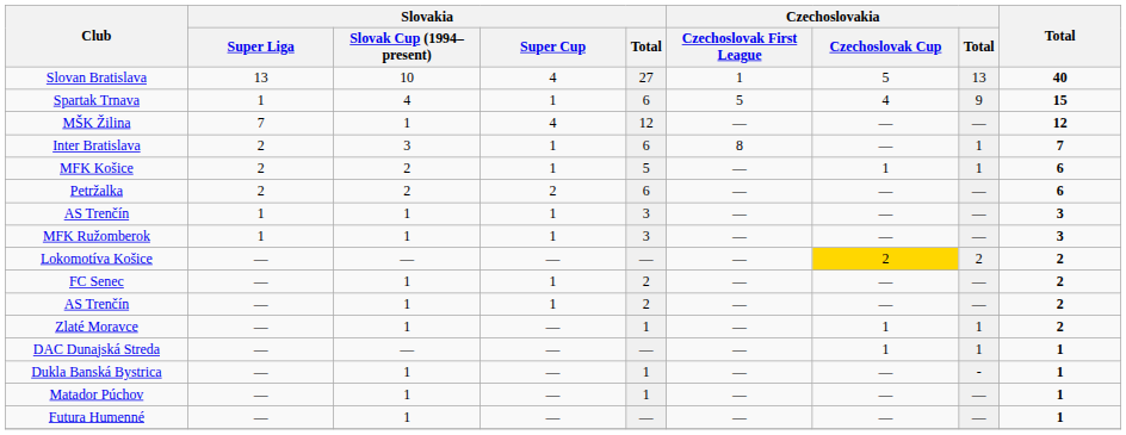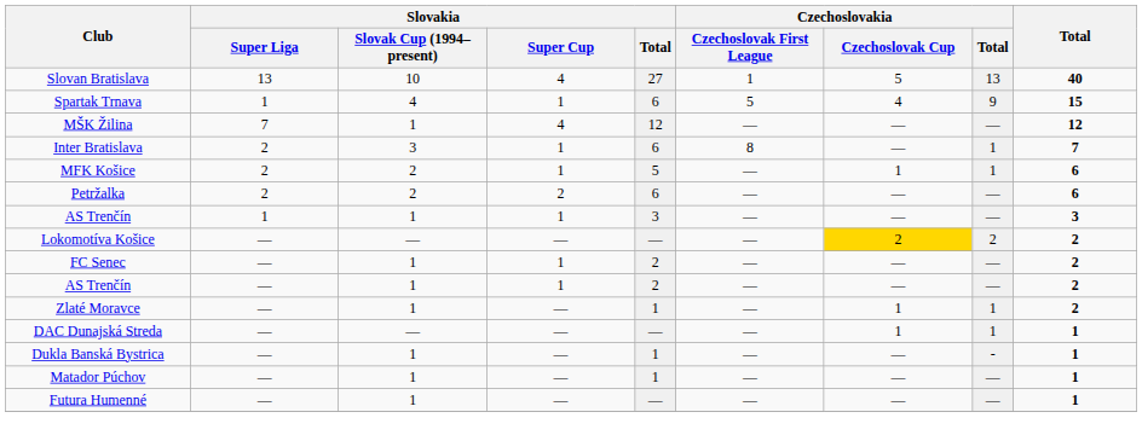 <table class="wikitable sortable" style="font-size:99%; text-align: center">
 <tr>
 <th rowspan=2 width=15% class="wikitable sortable">Club</th>
 <th colspan=4 width=30% class=unsortable>Slovakia</th>
 <th colspan="3" width="30%" class="unsortable">Czechoslovakia</th>
 <th rowspan=2 width=10% class=unsortable>Total</th>
 </tr>
 <tr>
 <th class=sortable width=12%><a href='#'>Super Liga</a></th>
 <th class=sortable width=12%><a href='#'>Slovak Cup</a> (1994–present)</th>
 <th class=sortable width=12%><a href='#'>Super Cup</a></th>
 <th class=sortable width=3%>Total</th>
 <th class=sortable width=12%><a href='#'>Czechoslovak First League</a></th>
 <th class=sortable width=12%><a href='#'>Czechoslovak Cup</a></th>
 <th class=sortable width=3%>Total</th>
 </tr>
 <tr>
 <td><a href='#'>Slovan Bratislava</a></td>
 <td>13</td>
 <td>10</td>
 <td>4</td>
 <td bgcolor="#F0F0F0">27</td>
 <td>1</td>
 <td>5</td>
 <td bgcolor="#F0F0F0">13</td>
 <td><strong>40</strong></td>
 </tr>
 <tr>
 <td><a href='#'>Spartak Trnava</a></td>
 <td>1</td>
 <td>4</td>
 <td>1</td>
 <td bgcolor=#F0F0F0>6</td>
 <td>5</td>
 <td>4</td>
 <td bgcolor="#F0F0F0">9</td>
 <td><strong>15</strong></td>
 </tr>
 <tr>
 <td><a href='#'>MŠK Žilina</a></td>
 <td>7</td>
 <td>1</td>
 <td>4</td>
 <td bgcolor="#F0F0F0">12</td>
 <td>—</td>
 <td>—</td>
 <td bgcolor="#F0F0F0">—</td>
 <td><strong>12</strong></td>
 </tr>
 <tr>
 <td><a href='#'>Inter Bratislava</a></td>
 <td>2</td>
 <td>3</td>
 <td>1</td>
 <td bgcolor="#F0F0F0">6</td>
 <td>8</td>
 <td>—</td>
 <td bgcolor="#F0F0F0">1</td>
 <td><strong>7</strong></td>
 </tr>
 <tr>
 <td><a href='#'>MFK Košice</a></td>
 <td>2</td>
 <td>2</td>
 <td>1</td>
 <td bgcolor="#F0F0F0">5</td>
 <td>—</td>
 <td>1</td>
 <td bgcolor="#F0F0F0">1</td>
 <td><strong>6</strong></td>
 </tr>
 <tr>
 <td><a href='#'>Petržalka</a></td>
 <td>2</td>
 <td>2</td>
 <td>2</td>
 <td bgcolor=#F0F0F0>6</td>
 <td>—</td>
 <td>—</td>
 <td bgcolor="#F0F0F0">—</td>
 <td><strong>6</strong></td>
 </tr>
 <tr>
 <td><a href='#'>AS Trenčín</a></td>
-<td>1</td>
-<td>1</td>
-<td>1</td>
-<td bgcolor=#F0F0F0>3</td>
-<td>—</td>
-<td>—</td>
-<td bgcolor="#F0F0F0">—</td>
-<td><strong>3</strong></td>
-</tr>
-<tr>
-<td><a href='#'>MFK Ružomberok</a></td>
 <td>1</td>
 <td>1</td>
 <td>1</td>
 <td bgcolor=#F0F0F0>3</td>
 <td>—</td>
 <td>—</td>
 <td bgcolor="#F0F0F0">—</td>
 <td><strong>3</strong></td>
 </tr>
 <tr>
 <td><a href='#'>Lokomotíva Košice</a></td>
 <td>—</td>
 <td>—</td>
 <td>—</td>
 <td bgcolor="#F0F0F0">—</td>
 <td>—</td>
 <td style="background: gold;">2</td>
 <td bgcolor="#F0F0F0">2</td>
 <td><strong>2</strong></td>
 </tr>
 <tr>
 <td><a href='#'>FC Senec</a></td>
 <td>—</td>
 <td>1</td>
 <td>1</td>
 <td bgcolor=#F0F0F0>2</td>
 <td>—</td>
 <td>—</td>
 <td bgcolor="#F0F0F0">—</td>
 <td><strong>2</strong></td>
 </tr>
 <tr>
 <td><a href='#'>AS Trenčín</a></td>
 <td>—</td>
 <td>1</td>
 <td>1</td>
 <td bgcolor=#F0F0F0>2</td>
 <td>—</td>
 <td>—</td>
 <td bgcolor="#F0F0F0">—</td>
 <td><strong>2</strong></td>
 </tr>
 <tr>
 <td><a href='#'>Zlaté Moravce</a></td>
 <td>—</td>
 <td>1</td>
 <td>—</td>
 <td bgcolor=#F0F0F0>1</td>
 <td>—</td>
 <td>1</td>
 <td bgcolor="#F0F0F0">1</td>
 <td><strong>2</strong></td>
 </tr>
 <tr>
 <td><a href='#'>DAC Dunajská Streda</a></td>
 <td>—</td>
 <td>—</td>
 <td>—</td>
 <td bgcolor=#F0F0F0>—</td>
 <td>—</td>
 <td>1</td>
 <td bgcolor="#F0F0F0">1</td>
 <td><strong>1</strong></td>
 </tr>
 <tr>
 <td><a href='#'>Dukla Banská Bystrica</a></td>
 <td>—</td>
 <td>1</td>
 <td>—</td>
 <td bgcolor="#F0F0F0">1</td>
 <td>—</td>
 <td>—</td>
 <td bgcolor="#F0F0F0">-</td>
 <td><strong>1</strong></td>
 </tr>
 <tr>
 <td><a href='#'>Matador Púchov</a></td>
 <td>—</td>
 <td>1</td>
 <td>—</td>
 <td bgcolor=#F0F0F0>1</td>
 <td>—</td>
 <td>—</td>
 <td bgcolor="#F0F0F0">—</td>
 <td><strong>1</strong></td>
 </tr>
 <tr>
 <td><a href='#'>Futura Humenné</a></td>
 <td>—</td>
 <td>1</td>
 <td>—</td>
 <td bgcolor=#F0F0F0>—</td>
 <td>—</td>
 <td>—</td>
 <td bgcolor="#F0F0F0">—</td>
 <td><strong>1</strong></td>
 </tr>
 <tr>
 </tr>
 </table>
